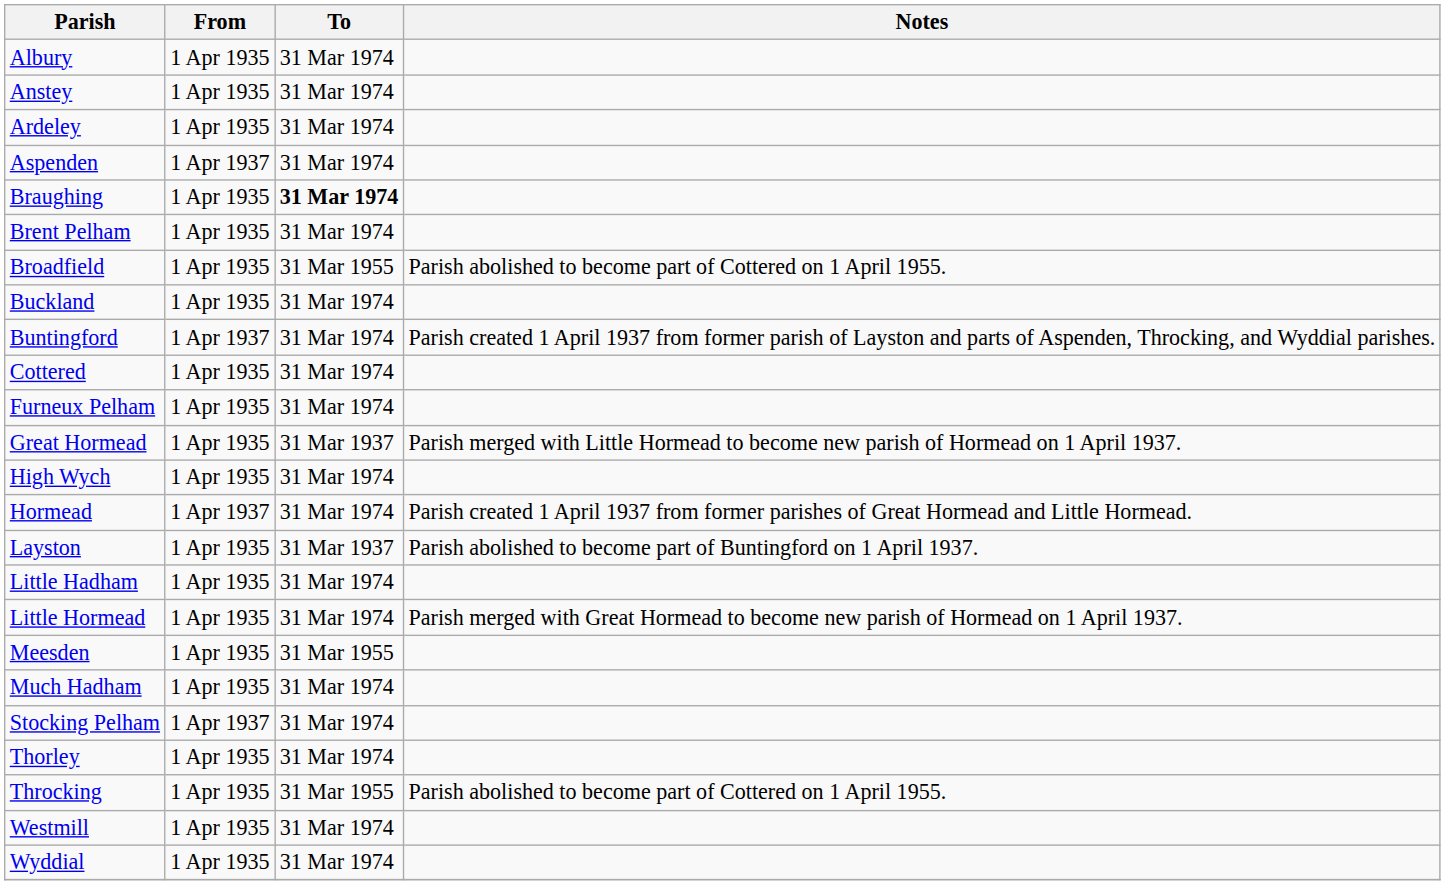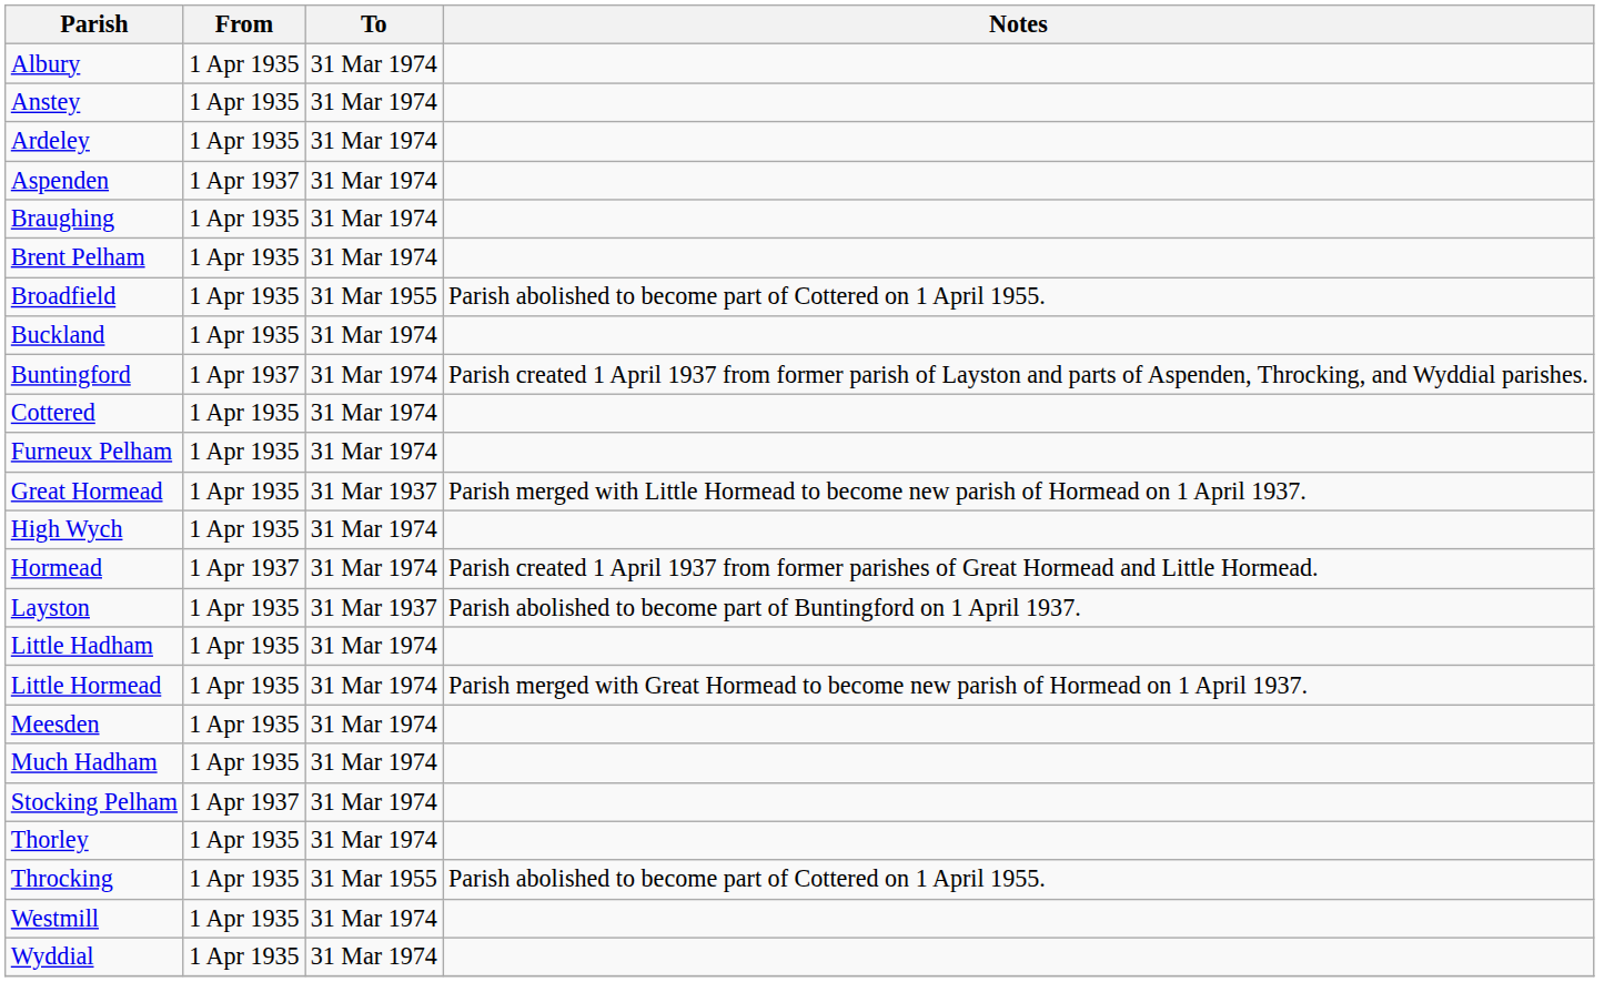 <table class="wikitable sortable">
 <tr>
 <th>Parish</th>
 <th>From</th>
 <th>To</th>
 <th class="unsortable">Notes</th>
 </tr>
 <tr>
 <td><a href='#'>Albury</a></td>
 <td>1 Apr 1935</td>
 <td>31 Mar 1974</td>
 <td></td>
 </tr>
 <tr>
 <td><a href='#'>Anstey</a></td>
 <td>1 Apr 1935</td>
 <td>31 Mar 1974</td>
 <td></td>
 </tr>
 <tr>
 <td><a href='#'>Ardeley</a></td>
 <td>1 Apr 1935</td>
 <td>31 Mar 1974</td>
 <td></td>
 </tr>
 <tr>
 <td><a href='#'>Aspenden</a></td>
 <td>1 Apr 1937</td>
 <td>31 Mar 1974</td>
 <td></td>
 </tr>
 <tr>
 <td><a href='#'>Braughing</a></td>
 <td>1 Apr 1935</td>
-<td><strong>31 Mar 1974</strong></td>
+<td>31 Mar 1974</td>
 <td></td>
 </tr>
 <tr>
 <td><a href='#'>Brent Pelham</a></td>
 <td>1 Apr 1935</td>
 <td>31 Mar 1974</td>
 <td></td>
 </tr>
 <tr>
 <td><a href='#'>Broadfield</a></td>
 <td>1 Apr 1935</td>
 <td>31 Mar 1955</td>
 <td>Parish abolished to become part of Cottered on 1 April 1955.</td>
 </tr>
 <tr>
 <td><a href='#'>Buckland</a></td>
 <td>1 Apr 1935</td>
 <td>31 Mar 1974</td>
 <td></td>
 </tr>
 <tr>
 <td><a href='#'>Buntingford</a></td>
 <td>1 Apr 1937</td>
 <td>31 Mar 1974</td>
 <td>Parish created 1 April 1937 from former parish of Layston and parts of Aspenden, Throcking, and Wyddial parishes.</td>
 </tr>
 <tr>
 <td><a href='#'>Cottered</a></td>
 <td>1 Apr 1935</td>
 <td>31 Mar 1974</td>
 <td></td>
 </tr>
 <tr>
 <td><a href='#'>Furneux Pelham</a></td>
 <td>1 Apr 1935</td>
 <td>31 Mar 1974</td>
 <td></td>
 </tr>
 <tr>
 <td><a href='#'>Great Hormead</a></td>
 <td>1 Apr 1935</td>
 <td>31 Mar 1937</td>
 <td>Parish merged with Little Hormead to become new parish of Hormead on 1 April 1937.</td>
 </tr>
 <tr>
 <td><a href='#'>High Wych</a></td>
 <td>1 Apr 1935</td>
 <td>31 Mar 1974</td>
 <td></td>
 </tr>
 <tr>
 <td><a href='#'>Hormead</a></td>
 <td>1 Apr 1937</td>
 <td>31 Mar 1974</td>
 <td>Parish created 1 April 1937 from former parishes of Great Hormead and Little Hormead.</td>
 </tr>
 <tr>
 <td><a href='#'>Layston</a></td>
 <td>1 Apr 1935</td>
 <td>31 Mar 1937</td>
 <td>Parish abolished to become part of Buntingford on 1 April 1937.</td>
 </tr>
 <tr>
 <td><a href='#'>Little Hadham</a></td>
 <td>1 Apr 1935</td>
 <td>31 Mar 1974</td>
 <td></td>
 </tr>
 <tr>
 <td><a href='#'>Little Hormead</a></td>
 <td>1 Apr 1935</td>
 <td>31 Mar 1974</td>
 <td>Parish merged with Great Hormead to become new parish of Hormead on 1 April 1937.</td>
 </tr>
 <tr>
 <td><a href='#'>Meesden</a></td>
 <td>1 Apr 1935</td>
-<td>31 Mar 1955</td>
+<td>31 Mar 1974</td>
 <td></td>
 </tr>
 <tr>
 <td><a href='#'>Much Hadham</a></td>
 <td>1 Apr 1935</td>
 <td>31 Mar 1974</td>
 <td></td>
 </tr>
 <tr>
 <td><a href='#'>Stocking Pelham</a></td>
 <td>1 Apr 1937</td>
 <td>31 Mar 1974</td>
 <td></td>
 </tr>
 <tr>
 <td><a href='#'>Thorley</a></td>
 <td>1 Apr 1935</td>
 <td>31 Mar 1974</td>
 <td></td>
 </tr>
 <tr>
 <td><a href='#'>Throcking</a></td>
 <td>1 Apr 1935</td>
 <td>31 Mar 1955</td>
 <td>Parish abolished to become part of Cottered on 1 April 1955.</td>
 </tr>
 <tr>
 <td><a href='#'>Westmill</a></td>
 <td>1 Apr 1935</td>
 <td>31 Mar 1974</td>
 <td></td>
 </tr>
 <tr>
 <td><a href='#'>Wyddial</a></td>
 <td>1 Apr 1935</td>
 <td>31 Mar 1974</td>
 <td></td>
 </tr>
 <tr>
 </tr>
 </table>
